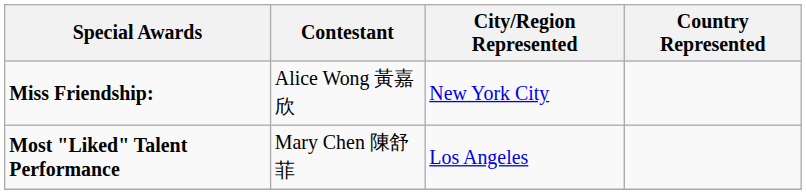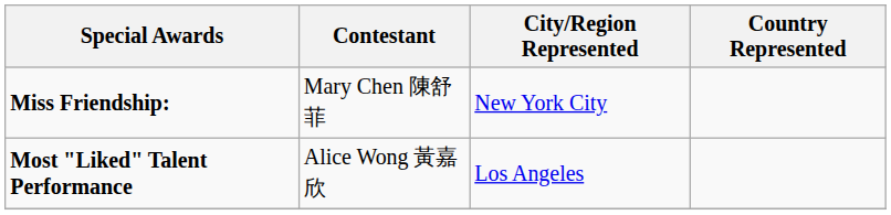 <table class="wikitable sortable" style="font-size:95%;">
 <tr>
 <th>Special Awards</th>
 <th>Contestant</th>
 <th>City/Region Represented</th>
 <th>Country Represented</th>
 </tr>
 <tr>
 <td><strong>Miss Friendship:</strong></td>
-<td>Alice Wong 黃嘉欣</td>
+<td>Mary Chen 陳舒菲</td>
 <td><a href='#'>New York City</a></td>
 <td></td>
 </tr>
 <tr>
 <td><strong>Most "Liked" Talent Performance</strong></td>
-<td>Mary Chen 陳舒菲</td>
+<td>Alice Wong 黃嘉欣</td>
 <td><a href='#'>Los Angeles</a></td>
 <td></td>
 </tr>
 <tr>
 </tr>
 </table>
